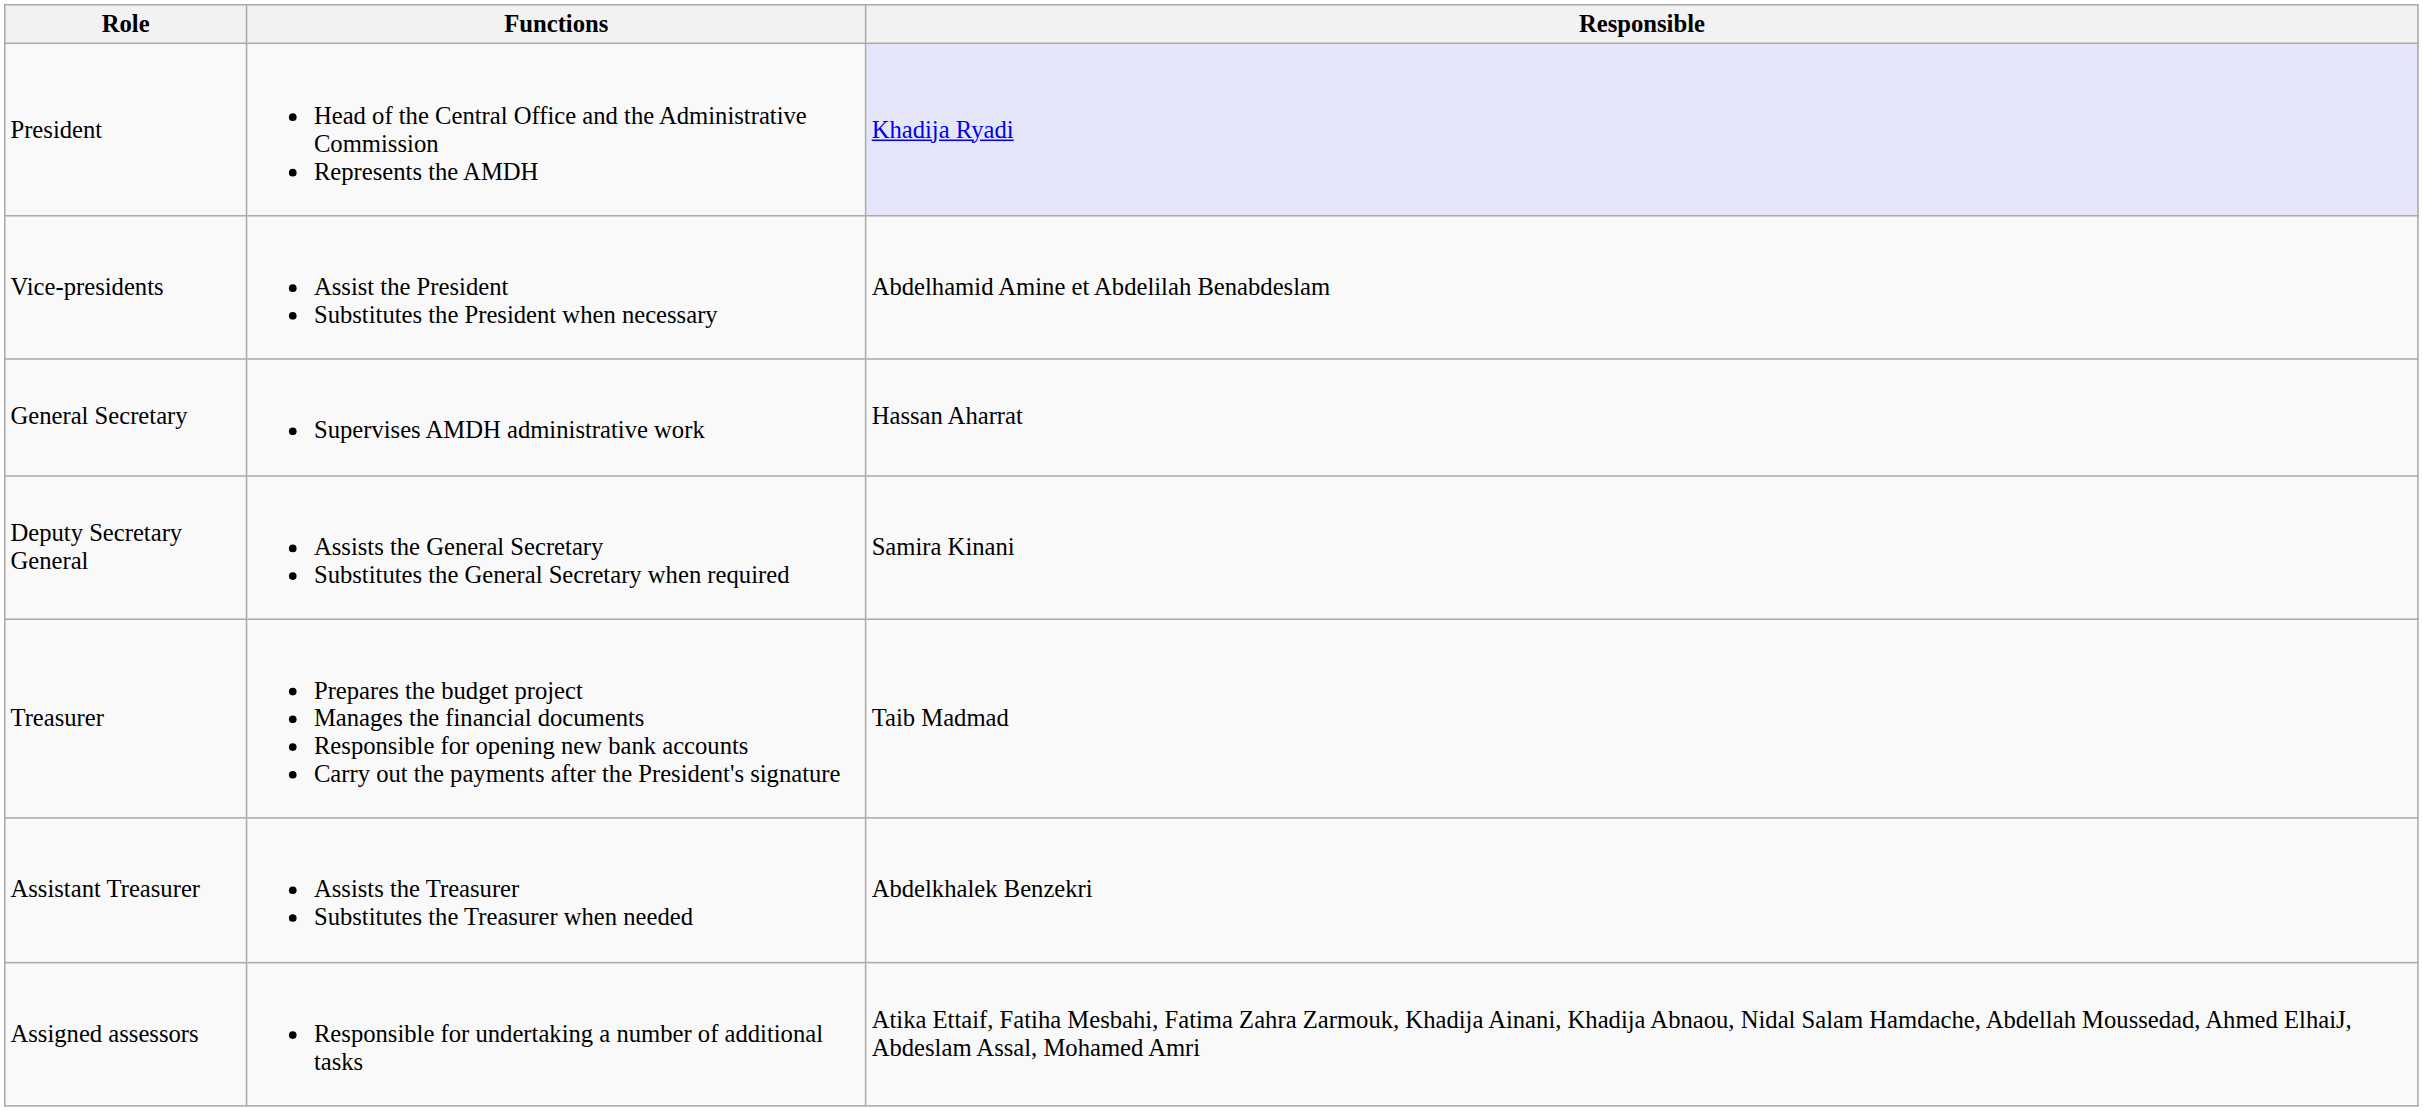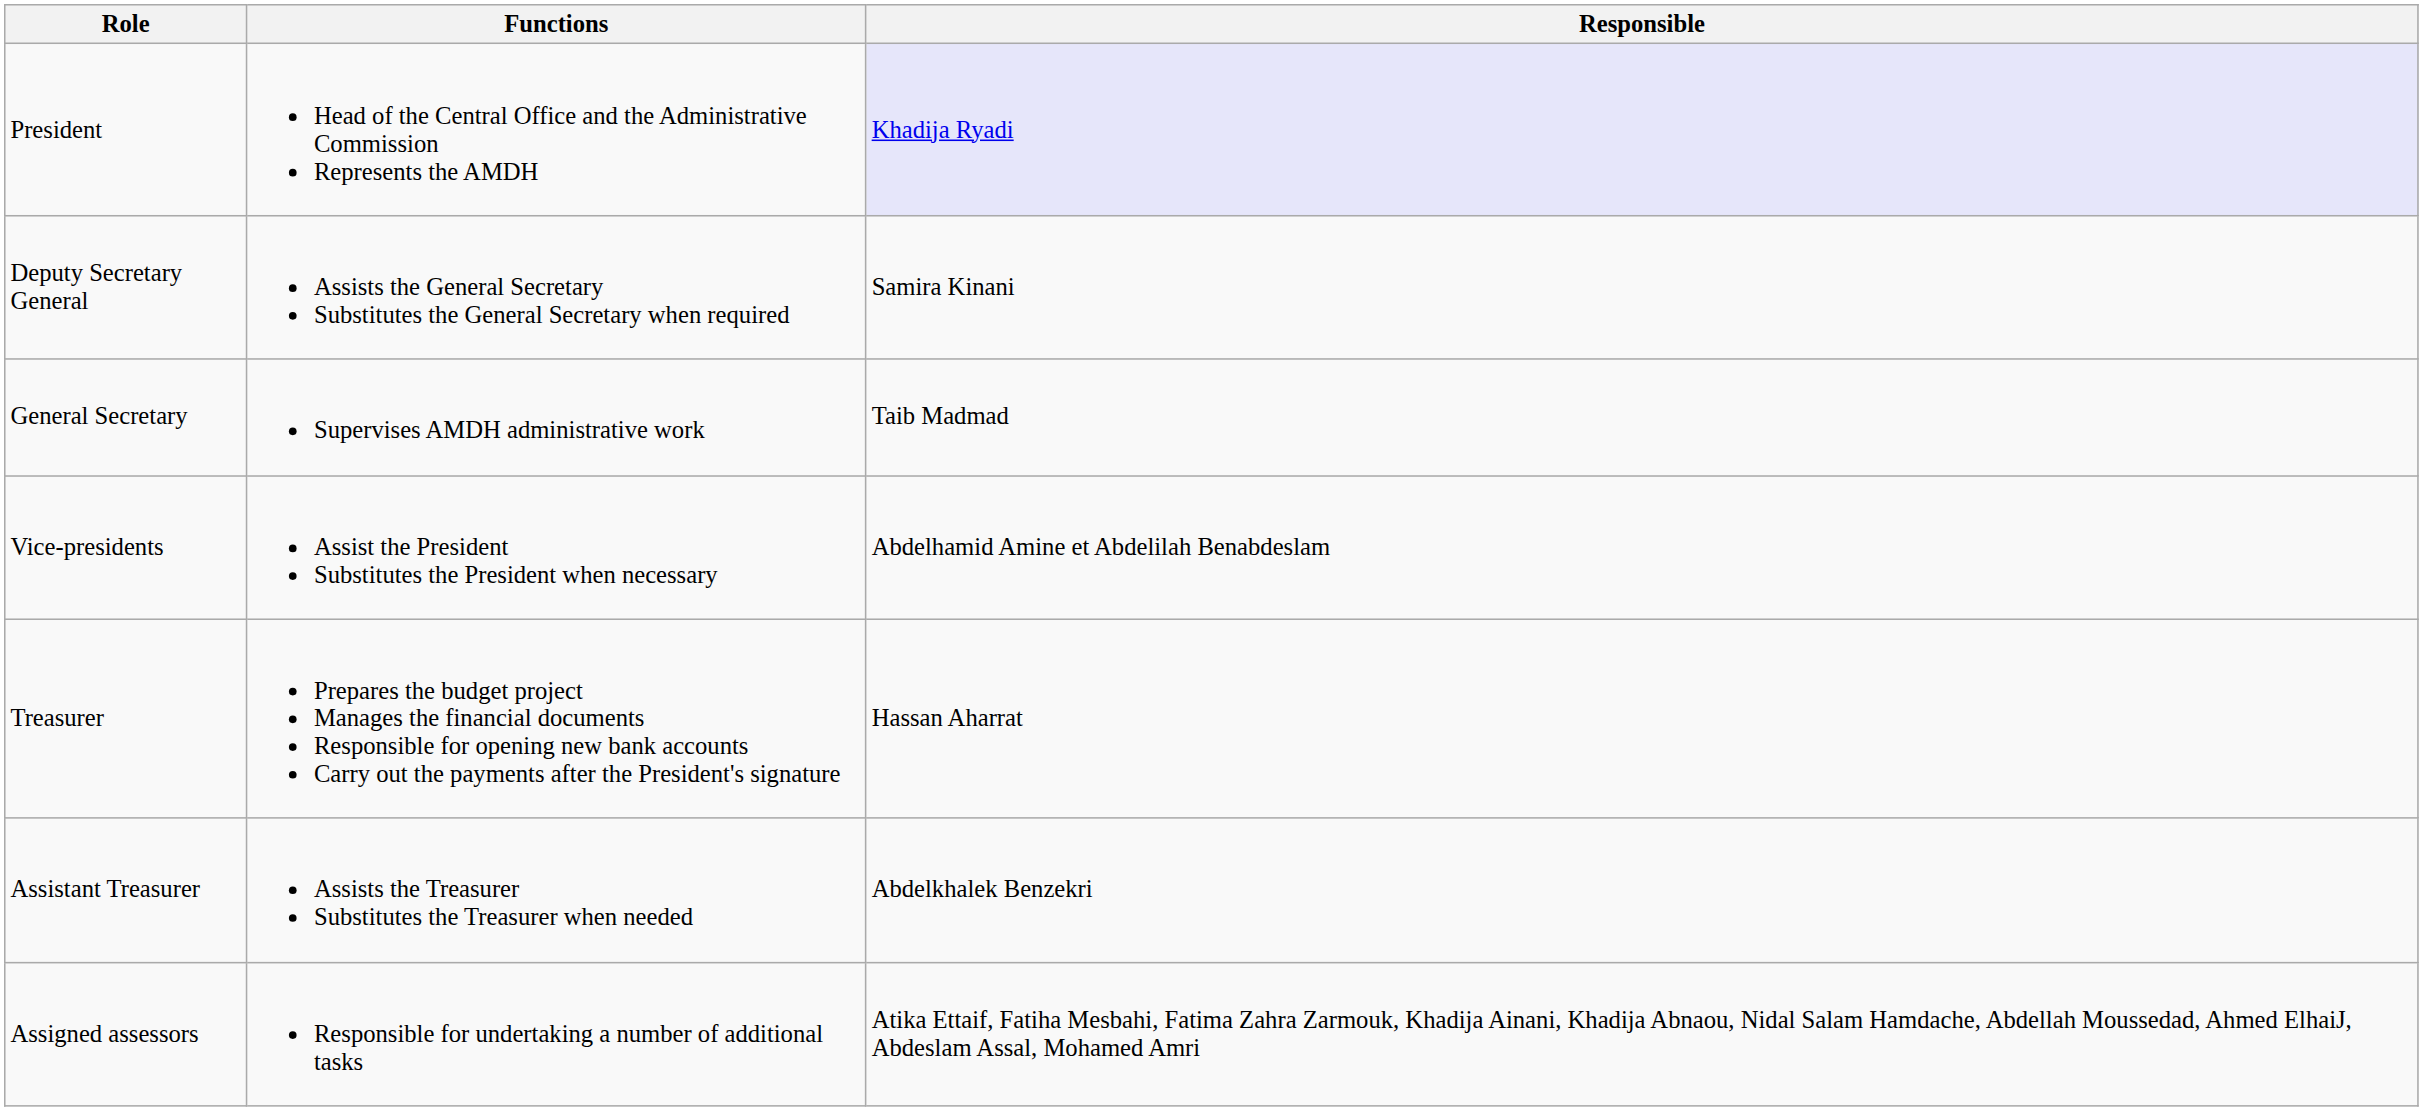 <table class="wikitable">
 <tr>
 <th>Role</th>
 <th>Functions </th>
 <th>Responsible </th>
 </tr>
 <tr>
 <td>President</td>
 <td><br><ul><li>Head of the Central Office and the Administrative Commission</li><li>Represents the AMDH</li></ul></td>
 <td style="background: lavender;"><a href='#'>Khadija Ryadi</a></td>
 </tr>
 <tr>
+<td>Deputy Secretary General</td>
+<td><br><ul><li>Assists the General Secretary</li><li>Substitutes the General Secretary when required</li></ul></td>
+<td>Samira Kinani</td>
+</tr>
+<tr>
+<td>General Secretary</td>
+<td><br><ul><li>Supervises AMDH administrative work</li></ul></td>
+<td>Taib Madmad</td>
+</tr>
+<tr>
 <td>Vice-presidents</td>
 <td><br><ul><li>Assist the President</li><li>Substitutes the President when necessary</li></ul></td>
 <td>Abdelhamid Amine et Abdelilah Benabdeslam</td>
 </tr>
 <tr>
-<td>General Secretary</td>
-<td><br><ul><li>Supervises AMDH administrative work</li></ul></td>
-<td>Hassan Aharrat</td>
-</tr>
-<tr>
-<td>Deputy Secretary General</td>
-<td><br><ul><li>Assists the General Secretary</li><li>Substitutes the General Secretary when required</li></ul></td>
-<td>Samira Kinani</td>
-</tr>
-<tr>
 <td>Treasurer</td>
 <td><br><ul><li>Prepares the budget project</li><li>Manages the financial documents</li><li>Responsible for opening new bank accounts</li><li>Carry out the payments after the President's signature</li></ul></td>
-<td>Taib Madmad</td>
+<td>Hassan Aharrat</td>
 </tr>
 <tr>
 <td>Assistant Treasurer</td>
 <td><br><ul><li>Assists the Treasurer</li><li>Substitutes the Treasurer when needed</li></ul></td>
 <td>Abdelkhalek Benzekri</td>
 </tr>
 <tr>
 <td>Assigned assessors</td>
 <td><br><ul><li>Responsible for undertaking a number of additional tasks</li></ul></td>
 <td>Atika Ettaif, Fatiha Mesbahi, Fatima Zahra Zarmouk, Khadija Ainani, Khadija Abnaou, Nidal Salam Hamdache, Abdellah Moussedad, Ahmed ElhaiJ, Abdeslam Assal, Mohamed Amri</td>
 </tr>
 </table>
